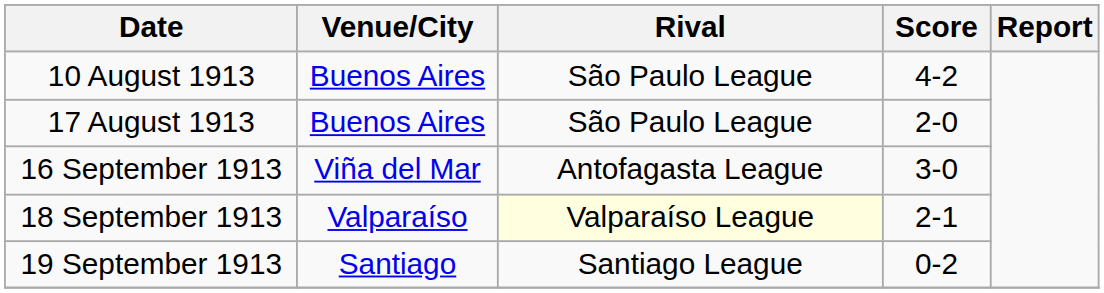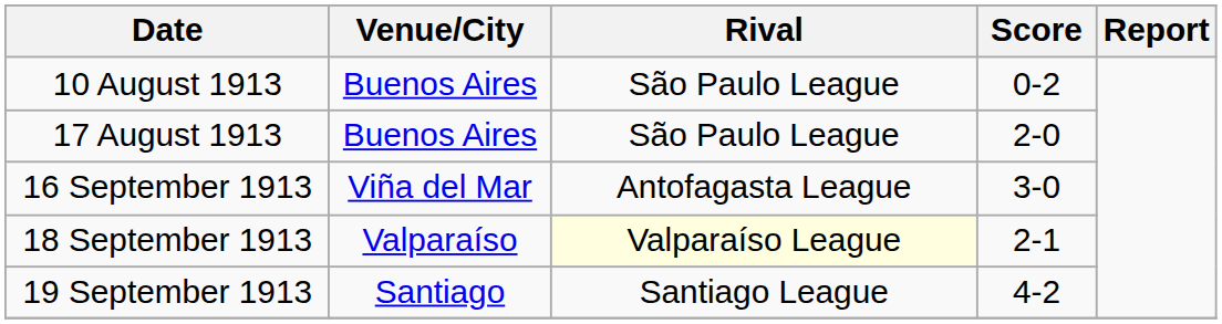 <table class="wikitable" style="text-align:center">
 <tr>
 <th width=150px>Date</th>
 <th width=100px>Venue/City</th>
 <th width=200px>Rival</th>
 <th width=50px>Score</th>
 <th width=50px>Report</th>
 </tr>
 <tr>
 <td>10 August 1913</td>
 <td><a href='#'>Buenos Aires</a></td>
 <td>São Paulo League</td>
-<td>4-2</td>
+<td>0-2</td>
 <td rowspan="5"></td>
 </tr>
 <tr>
 <td>17 August 1913</td>
 <td><a href='#'>Buenos Aires</a></td>
 <td>São Paulo League</td>
 <td>2-0</td>
 </tr>
 <tr>
 <td>16 September 1913</td>
 <td><a href='#'>Viña del Mar</a></td>
 <td>Antofagasta League</td>
 <td>3-0</td>
 </tr>
 <tr>
 <td>18 September 1913</td>
 <td><a href='#'>Valparaíso</a></td>
 <td style="background: lightyellow;">Valparaíso League</td>
 <td>2-1</td>
 </tr>
 <tr>
 <td>19 September 1913</td>
 <td><a href='#'>Santiago</a></td>
 <td>Santiago League</td>
-<td>0-2</td>
+<td>4-2</td>
 </tr>
 <tr>
 </tr>
 </table>
